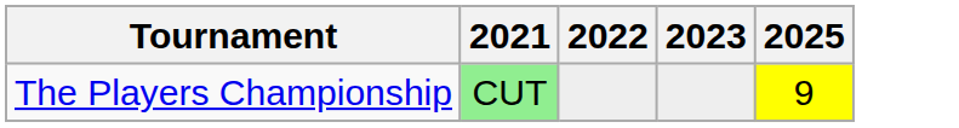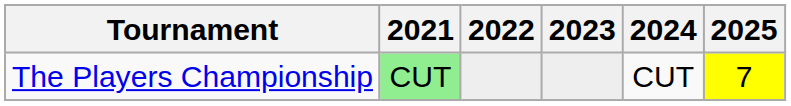 <table class="wikitable" style="font-size:95%;text-align:center;">
 <tr>
 <th>Tournament</th>
 <th>2021</th>
 <th>2022</th>
 <th>2023</th>
+<th>2024</th>
 <th>2025</th>
 </tr>
 <tr>
 <td align=left><a href='#'>The Players Championship</a></td>
 <td style="background: lightgreen;">CUT</td>
 <td style="background:#eeeeee;"></td>
 <td style="background:#eeeeee;"></td>
-<td style="background:yellow;">9</td>
+<td>CUT</td>
+<td style="background:yellow;">7</td>
 </tr>
 </table>
